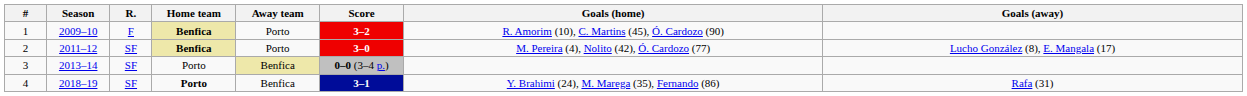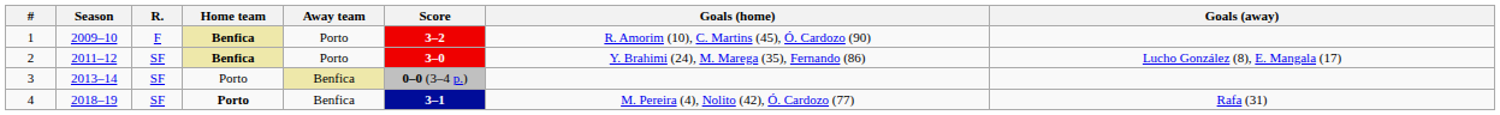 <table class="wikitable" style="width:98%; margin:0 left; font-size: 11px">
 <tr>
 <th width=2%>#</th>
 <th class="unsortable" width=3%>Season</th>
 <th width=2%>R.</th>
 <th width=4%>Home team</th>
 <th width=4%>Away team</th>
 <th width=4%>Score</th>
 <th width=20%>Goals (home)</th>
 <th width=20%>Goals (away)</th>
 </tr>
 <tr style="text-align:center;">
 <td>1</td>
 <td><a href='#'>2009–10</a></td>
 <td><a href='#'>F</a></td>
 <td bgcolor="#EEE8AA"><strong>Benfica</strong></td>
 <td>Porto</td>
 <td style="color:white; background:#EF0000"><strong>3–2</strong></td>
 <td><a href='#'>R. Amorim</a> (10), <a href='#'>C. Martins</a> (45), <a href='#'>Ó. Cardozo</a> (90)</td>
 <td></td>
 </tr>
 <tr style="text-align:center;">
 <td>2</td>
 <td><a href='#'>2011–12</a></td>
 <td><a href='#'>SF</a></td>
 <td bgcolor="#EEE8AA"><strong>Benfica</strong></td>
 <td>Porto</td>
 <td style="color:white; background:#EF0000"><strong>3–0</strong></td>
-<td><a href='#'>M. Pereira</a> (4), <a href='#'>Nolito</a> (42), <a href='#'>Ó. Cardozo</a> (77)</td>
+<td><a href='#'>Y. Brahimi</a> (24), <a href='#'>M. Marega</a> (35), <a href='#'>Fernando</a> (86)</td>
 <td><a href='#'>Lucho González</a> (8), <a href='#'>E. Mangala</a> (17)</td>
 </tr>
 <tr style="text-align:center;">
 <td>3</td>
 <td><a href='#'>2013–14</a></td>
 <td><a href='#'>SF</a></td>
 <td>Porto</td>
 <td bgcolor="#EEE8AA">Benfica</td>
 <td style="background:silver;"><strong>0–0</strong> (3–4 <a href='#'><span>p.</span></a>)</td>
 <td></td>
 <td></td>
 </tr>
 <tr style="text-align:center;">
 <td>4</td>
 <td><a href='#'>2018–19</a></td>
 <td><a href='#'>SF</a></td>
 <td><strong>Porto</strong></td>
 <td>Benfica</td>
 <td style="color:white; background:#000C99"><strong>3–1</strong></td>
-<td><a href='#'>Y. Brahimi</a> (24), <a href='#'>M. Marega</a> (35), <a href='#'>Fernando</a> (86)</td>
+<td><a href='#'>M. Pereira</a> (4), <a href='#'>Nolito</a> (42), <a href='#'>Ó. Cardozo</a> (77)</td>
 <td><a href='#'>Rafa</a> (31)</td>
 </tr>
 </table>
